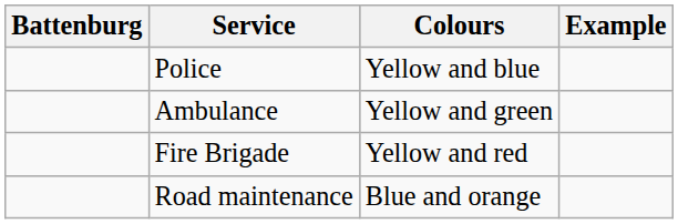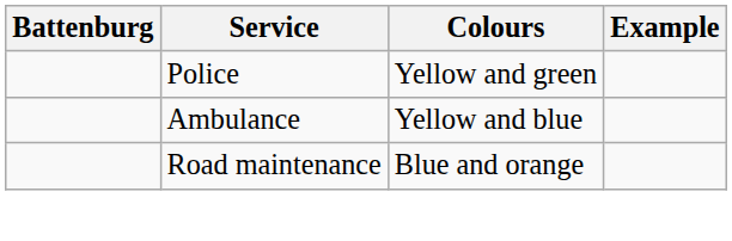 <table class="wikitable">
 <tr>
 <th>Battenburg</th>
 <th>Service</th>
 <th>Colours</th>
 <th>Example</th>
 </tr>
 <tr>
 <td></td>
 <td>Police</td>
-<td>Yellow and blue</td>
+<td>Yellow and green</td>
 <td></td>
 </tr>
 <tr>
 <td></td>
 <td>Ambulance</td>
-<td>Yellow and green</td>
-<td></td>
-</tr>
-<tr>
-<td></td>
-<td>Fire Brigade</td>
-<td>Yellow and red</td>
+<td>Yellow and blue</td>
 <td></td>
 </tr>
 <tr>
 <td></td>
 <td>Road maintenance</td>
 <td>Blue and orange</td>
 <td></td>
 </tr>
 </table>
